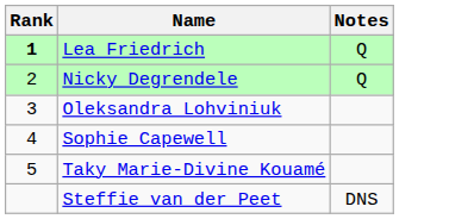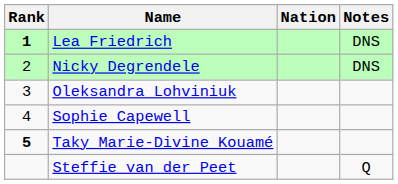 <table class="wikitable sortable" style="text-align:center">
 <tr>
 <th>Rank</th>
 <th>Name</th>
+<th>Nation</th>
 <th>Notes</th>
 </tr>
 <tr bgcolor=bbffbb>
 <td><strong>1</strong></td>
 <td align=left><a href='#'>Lea Friedrich</a></td>
-<td>Q</td>
+<td align=left></td>
+<td>DNS</td>
 </tr>
 <tr bgcolor=bbffbb>
 <td>2</td>
 <td align=left><a href='#'>Nicky Degrendele</a></td>
-<td>Q</td>
+<td align=left></td>
+<td>DNS</td>
 </tr>
 <tr>
 <td>3</td>
 <td align=left><a href='#'>Oleksandra Lohviniuk</a></td>
+<td align=left></td>
 <td></td>
 </tr>
 <tr>
 <td>4</td>
 <td align=left><a href='#'>Sophie Capewell</a></td>
+<td align=left></td>
 <td></td>
 </tr>
 <tr>
-<td>5</td>
+<td><strong>5</strong></td>
 <td align=left><a href='#'>Taky Marie-Divine Kouamé</a></td>
+<td align=left></td>
 <td></td>
 </tr>
 <tr>
 <td></td>
 <td align=left><a href='#'>Steffie van der Peet</a></td>
-<td>DNS</td>
+<td align=left></td>
+<td>Q</td>
 </tr>
 </table>
